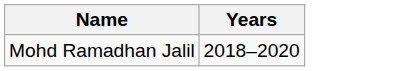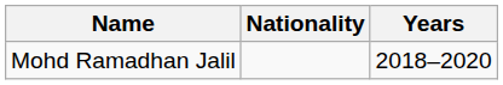 <table class="wikitable sortable" style="text-align:center;">
 <tr>
 <th style="text-align:center;" scope="col">Name</th>
+<th style="text-align:center;" scope="col">Nationality</th>
 <th style="text-align:center;" scope="col">Years</th>
 </tr>
 <tr>
 <td align="left">Mohd Ramadhan Jalil</td>
+<td></td>
 <td>2018–2020</td>
 </tr>
 </table>
